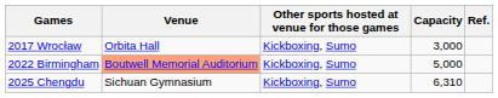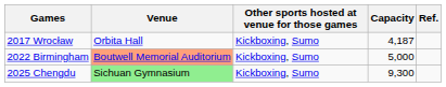 <table class="wikitable sortable">
 <tr>
 <th>Games</th>
 <th>Venue</th>
 <th width=200px>Other sports hosted at venue for those games</th>
 <th>Capacity</th>
 <th>Ref.</th>
 </tr>
 <tr>
 <td><a href='#'>2017 Wrocław</a></td>
 <td><a href='#'>Orbita Hall</a></td>
 <td><a href='#'>Kickboxing</a>, <a href='#'>Sumo</a></td>
-<td align="right">3,000</td>
+<td align="right">4,187</td>
 <td align=center></td>
 </tr>
 <tr>
 <td><a href='#'>2022 Birmingham</a></td>
 <td style="background: lightsalmon;"><a href='#'>Boutwell Memorial Auditorium</a></td>
 <td><a href='#'>Kickboxing</a>, <a href='#'>Sumo</a></td>
 <td align="right">5,000</td>
 <td align=center></td>
 </tr>
 <tr>
 <td><a href='#'>2025 Chengdu</a></td>
-<td>Sichuan Gymnasium</td>
+<td style="background: lightgreen;">Sichuan Gymnasium</td>
 <td><a href='#'>Kickboxing</a>, <a href='#'>Sumo</a></td>
-<td align="right">6,310</td>
+<td align="right">9,300</td>
 <td align=center></td>
 </tr>
 </table>
